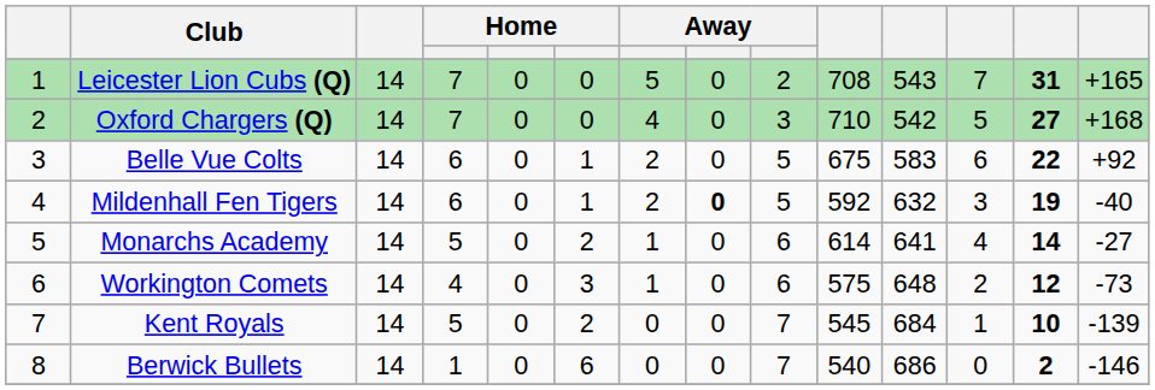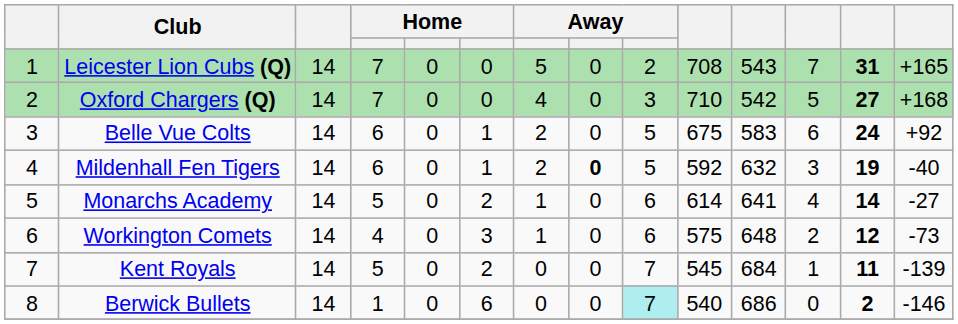 <table class="wikitable" style="text-align:center; font-size:85%">
 <tr>
 <th rowspan="2" style="width:28px;"></th>
 <th rowspan=2>Club</th>
 <th rowspan="2" style="width:28px;"></th>
 <th colspan=3>Home</th>
 <th colspan=3>Away</th>
 <th rowspan="2" style="width:28px;"></th>
 <th rowspan="2" style="width:28px;"></th>
 <th rowspan="2" style="width:28px;"></th>
 <th rowspan="2" style="width:28px;"></th>
 <th rowspan="2" style="width:28px;"></th>
 </tr>
 <tr>
 <th width=28></th>
 <th width=28></th>
 <th width=28></th>
 <th width=28></th>
 <th width=28></th>
 <th width=28></th>
 </tr>
 <tr style="background:#ACE1AF;">
 <td align="center">1</td>
 <td><a href='#'>Leicester Lion Cubs</a> <strong>(Q)</strong></td>
 <td align="center">14</td>
 <td align="center">7</td>
 <td align="center">0</td>
 <td align="center">0</td>
 <td align="center">5</td>
 <td align="center">0</td>
 <td align="center">2</td>
 <td align="center">708</td>
 <td align="center">543</td>
 <td align="center">7</td>
 <td align="center"><strong>31</strong></td>
 <td align="center">+165</td>
 </tr>
 <tr style="background:#ACE1AF;">
 <td align="center">2</td>
 <td><a href='#'>Oxford Chargers</a> <strong>(Q)</strong></td>
 <td align="center">14</td>
 <td align="center">7</td>
 <td align="center">0</td>
 <td align="center">0</td>
 <td align="center">4</td>
 <td align="center">0</td>
 <td align="center">3</td>
 <td align="center">710</td>
 <td align="center">542</td>
 <td align="center">5</td>
 <td align="center"><strong>27</strong></td>
 <td align="center">+168</td>
 </tr>
 <tr>
 <td align="center">3</td>
 <td><a href='#'>Belle Vue Colts</a></td>
 <td align="center">14</td>
 <td align="center">6</td>
 <td align="center">0</td>
 <td align="center">1</td>
 <td align="center">2</td>
 <td align="center">0</td>
 <td align="center">5</td>
 <td align="center">675</td>
 <td align="center">583</td>
 <td align="center">6</td>
-<td align="center"><strong>22</strong></td>
+<td align="center"><strong>24</strong></td>
 <td align="center">+92</td>
 </tr>
 <tr>
 <td align="center">4</td>
 <td><a href='#'>Mildenhall Fen Tigers</a></td>
 <td align="center">14</td>
 <td align="center">6</td>
 <td align="center">0</td>
 <td align="center">1</td>
 <td align="center">2</td>
 <td align="center"><strong>0</strong></td>
 <td align="center">5</td>
 <td align="center">592</td>
 <td align="center">632</td>
 <td align="center">3</td>
 <td align="center"><strong>19</strong></td>
 <td align="center">-40</td>
 </tr>
 <tr>
 <td align="center">5</td>
 <td><a href='#'>Monarchs Academy</a></td>
 <td align="center">14</td>
 <td align="center">5</td>
 <td align="center">0</td>
 <td align="center">2</td>
 <td align="center">1</td>
 <td align="center">0</td>
 <td align="center">6</td>
 <td align="center">614</td>
 <td align="center">641</td>
 <td align="center">4</td>
 <td align="center"><strong>14</strong></td>
 <td align="center">-27</td>
 </tr>
 <tr>
 <td align="center">6</td>
 <td><a href='#'>Workington Comets</a></td>
 <td align="center">14</td>
 <td align="center">4</td>
 <td align="center">0</td>
 <td align="center">3</td>
 <td align="center">1</td>
 <td align="center">0</td>
 <td align="center">6</td>
 <td align="center">575</td>
 <td align="center">648</td>
 <td align="center">2</td>
 <td align="center"><strong>12</strong></td>
 <td align="center">-73</td>
 </tr>
 <tr>
 <td align="center">7</td>
 <td><a href='#'>Kent Royals</a></td>
 <td align="center">14</td>
 <td align="center">5</td>
 <td align="center">0</td>
 <td align="center">2</td>
 <td align="center">0</td>
 <td align="center">0</td>
 <td align="center">7</td>
 <td align="center">545</td>
 <td align="center">684</td>
 <td align="center">1</td>
-<td align="center"><strong>10</strong></td>
+<td align="center"><strong>11</strong></td>
 <td align="center">-139</td>
 </tr>
 <tr>
 <td align="center">8</td>
 <td><a href='#'>Berwick Bullets</a></td>
 <td align="center">14</td>
 <td align="center">1</td>
 <td align="center">0</td>
 <td align="center">6</td>
 <td align="center">0</td>
 <td align="center">0</td>
-<td align="center">7</td>
+<td align="center" style="background: paleturquoise;">7</td>
 <td align="center">540</td>
 <td align="center">686</td>
 <td align="center">0</td>
 <td align="center"><strong>2</strong></td>
 <td align="center">-146</td>
 </tr>
 <tr>
 </tr>
 </table>
